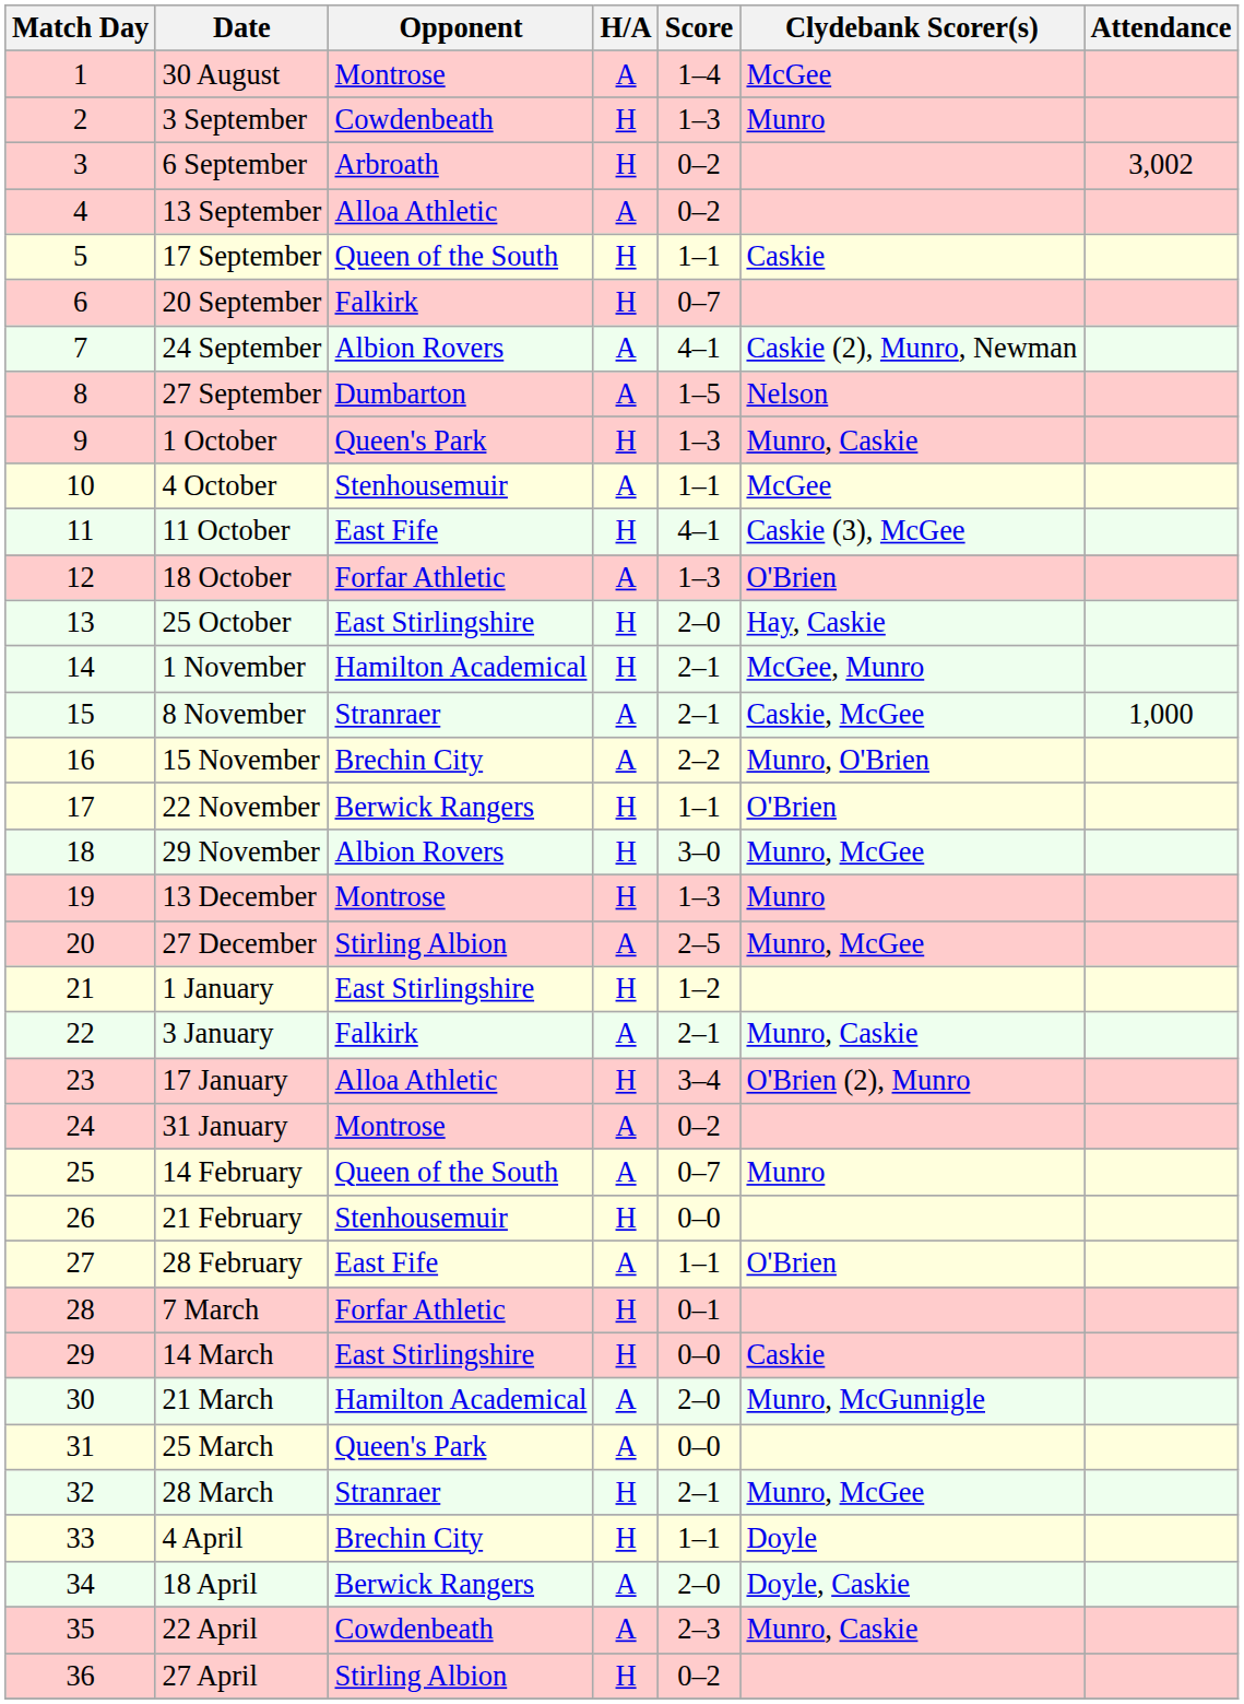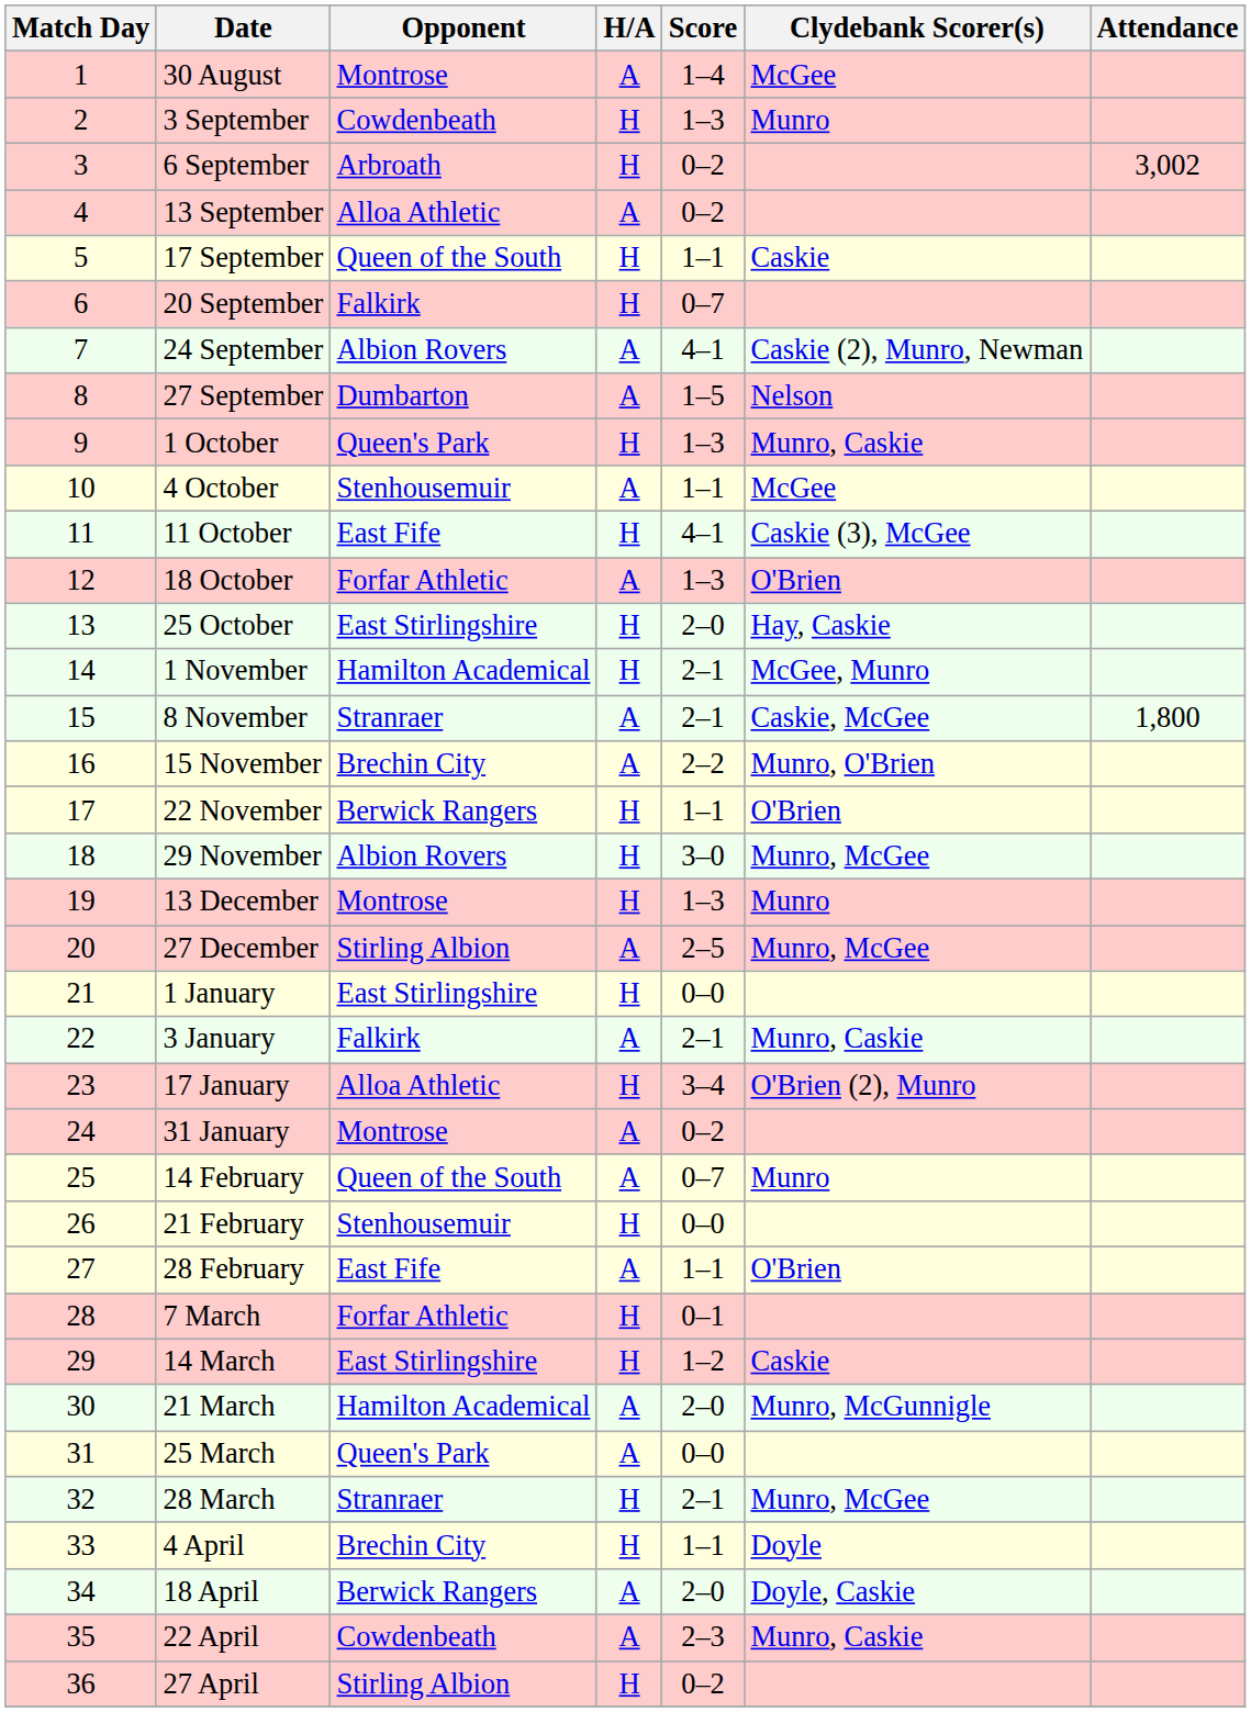 <table class="wikitable" style="text-align:center">
 <tr>
 <th>Match Day</th>
 <th>Date</th>
 <th>Opponent</th>
 <th>H/A</th>
 <th>Score</th>
 <th>Clydebank Scorer(s)</th>
 <th>Attendance</th>
 </tr>
 <tr bgcolor=#FFCCCC>
 <td>1</td>
 <td align=left>30 August</td>
 <td align=left><a href='#'>Montrose</a></td>
 <td><a href='#'>A</a></td>
 <td>1–4</td>
 <td align=left><a href='#'>McGee</a></td>
 <td></td>
 </tr>
 <tr bgcolor=#FFCCCC>
 <td>2</td>
 <td align=left>3 September</td>
 <td align=left><a href='#'>Cowdenbeath</a></td>
 <td><a href='#'>H</a></td>
 <td>1–3</td>
 <td align=left><a href='#'>Munro</a></td>
 <td></td>
 </tr>
 <tr bgcolor=#FFCCCC>
 <td>3</td>
 <td align=left>6 September</td>
 <td align=left><a href='#'>Arbroath</a></td>
 <td><a href='#'>H</a></td>
 <td>0–2</td>
 <td align=left></td>
 <td>3,002</td>
 </tr>
 <tr bgcolor=#FFCCCC>
 <td>4</td>
 <td align=left>13 September</td>
 <td align=left><a href='#'>Alloa Athletic</a></td>
 <td><a href='#'>A</a></td>
 <td>0–2</td>
 <td align=left></td>
 <td></td>
 </tr>
 <tr bgcolor=#FFFFDD>
 <td>5</td>
 <td align=left>17 September</td>
 <td align=left><a href='#'>Queen of the South</a></td>
 <td><a href='#'>H</a></td>
 <td>1–1</td>
 <td align=left><a href='#'>Caskie</a></td>
 <td></td>
 </tr>
 <tr bgcolor=#FFCCCC>
 <td>6</td>
 <td align=left>20 September</td>
 <td align=left><a href='#'>Falkirk</a></td>
 <td><a href='#'>H</a></td>
 <td>0–7</td>
 <td align=left></td>
 <td></td>
 </tr>
 <tr bgcolor=#EEFFEE>
 <td>7</td>
 <td align=left>24 September</td>
 <td align=left><a href='#'>Albion Rovers</a></td>
 <td><a href='#'>A</a></td>
 <td>4–1</td>
 <td align=left><a href='#'>Caskie</a> (2), <a href='#'>Munro</a>, Newman</td>
 <td></td>
 </tr>
 <tr bgcolor=#FFCCCC>
 <td>8</td>
 <td align=left>27 September</td>
 <td align=left><a href='#'>Dumbarton</a></td>
 <td><a href='#'>A</a></td>
 <td>1–5</td>
 <td align=left><a href='#'>Nelson</a></td>
 <td></td>
 </tr>
 <tr bgcolor=#FFCCCC>
 <td>9</td>
 <td align=left>1 October</td>
 <td align=left><a href='#'>Queen's Park</a></td>
 <td><a href='#'>H</a></td>
 <td>1–3</td>
 <td align=left><a href='#'>Munro</a>, <a href='#'>Caskie</a></td>
 <td></td>
 </tr>
 <tr bgcolor=#FFFFDD>
 <td>10</td>
 <td align=left>4 October</td>
 <td align=left><a href='#'>Stenhousemuir</a></td>
 <td><a href='#'>A</a></td>
 <td>1–1</td>
 <td align=left><a href='#'>McGee</a></td>
 <td></td>
 </tr>
 <tr bgcolor=#EEFFEE>
 <td>11</td>
 <td align=left>11 October</td>
 <td align=left><a href='#'>East Fife</a></td>
 <td><a href='#'>H</a></td>
 <td>4–1</td>
 <td align=left><a href='#'>Caskie</a> (3), <a href='#'>McGee</a></td>
 <td></td>
 </tr>
 <tr bgcolor=#FFCCCC>
 <td>12</td>
 <td align=left>18 October</td>
 <td align=left><a href='#'>Forfar Athletic</a></td>
 <td><a href='#'>A</a></td>
 <td>1–3</td>
 <td align=left><a href='#'>O'Brien</a></td>
 <td></td>
 </tr>
 <tr bgcolor=#EEFFEE>
 <td>13</td>
 <td align=left>25 October</td>
 <td align=left><a href='#'>East Stirlingshire</a></td>
 <td><a href='#'>H</a></td>
 <td>2–0</td>
 <td align=left><a href='#'>Hay</a>, <a href='#'>Caskie</a></td>
 <td></td>
 </tr>
 <tr bgcolor=#EEFFEE>
 <td>14</td>
 <td align=left>1 November</td>
 <td align=left><a href='#'>Hamilton Academical</a></td>
 <td><a href='#'>H</a></td>
 <td>2–1</td>
 <td align=left><a href='#'>McGee</a>, <a href='#'>Munro</a></td>
 <td></td>
 </tr>
 <tr bgcolor=#EEFFEE>
 <td>15</td>
 <td align=left>8 November</td>
 <td align=left><a href='#'>Stranraer</a></td>
 <td><a href='#'>A</a></td>
 <td>2–1</td>
 <td align=left><a href='#'>Caskie</a>, <a href='#'>McGee</a></td>
-<td>1,000</td>
+<td>1,800</td>
 </tr>
 <tr bgcolor=#FFFFDD>
 <td>16</td>
 <td align=left>15 November</td>
 <td align=left><a href='#'>Brechin City</a></td>
 <td><a href='#'>A</a></td>
 <td>2–2</td>
 <td align=left><a href='#'>Munro</a>, <a href='#'>O'Brien</a></td>
 <td></td>
 </tr>
 <tr bgcolor=#FFFFDD>
 <td>17</td>
 <td align=left>22 November</td>
 <td align=left><a href='#'>Berwick Rangers</a></td>
 <td><a href='#'>H</a></td>
 <td>1–1</td>
 <td align=left><a href='#'>O'Brien</a></td>
 <td></td>
 </tr>
 <tr bgcolor=#EEFFEE>
 <td>18</td>
 <td align=left>29 November</td>
 <td align=left><a href='#'>Albion Rovers</a></td>
 <td><a href='#'>H</a></td>
 <td>3–0</td>
 <td align=left><a href='#'>Munro</a>, <a href='#'>McGee</a></td>
 <td></td>
 </tr>
 <tr bgcolor=#FFCCCC>
 <td>19</td>
 <td align=left>13 December</td>
 <td align=left><a href='#'>Montrose</a></td>
 <td><a href='#'>H</a></td>
 <td>1–3</td>
 <td align=left><a href='#'>Munro</a></td>
 <td></td>
 </tr>
 <tr bgcolor=#FFCCCC>
 <td>20</td>
 <td align=left>27 December</td>
 <td align=left><a href='#'>Stirling Albion</a></td>
 <td><a href='#'>A</a></td>
 <td>2–5</td>
 <td align=left><a href='#'>Munro</a>, <a href='#'>McGee</a></td>
 <td></td>
 </tr>
 <tr bgcolor=#FFFFDD>
 <td>21</td>
 <td align=left>1 January</td>
 <td align=left><a href='#'>East Stirlingshire</a></td>
 <td><a href='#'>H</a></td>
-<td>1–2</td>
+<td>0–0</td>
 <td align=left></td>
 <td></td>
 </tr>
 <tr bgcolor=#EEFFEE>
 <td>22</td>
 <td align=left>3 January</td>
 <td align=left><a href='#'>Falkirk</a></td>
 <td><a href='#'>A</a></td>
 <td>2–1</td>
 <td align=left><a href='#'>Munro</a>, <a href='#'>Caskie</a></td>
 <td></td>
 </tr>
 <tr bgcolor=#FFCCCC>
 <td>23</td>
 <td align=left>17 January</td>
 <td align=left><a href='#'>Alloa Athletic</a></td>
 <td><a href='#'>H</a></td>
 <td>3–4</td>
 <td align=left><a href='#'>O'Brien</a> (2), <a href='#'>Munro</a></td>
 <td></td>
 </tr>
 <tr bgcolor=#FFCCCC>
 <td>24</td>
 <td align=left>31 January</td>
 <td align=left><a href='#'>Montrose</a></td>
 <td><a href='#'>A</a></td>
 <td>0–2</td>
 <td align=left></td>
 <td></td>
 </tr>
 <tr bgcolor=#FFFFDD>
 <td>25</td>
 <td align=left>14 February</td>
 <td align=left><a href='#'>Queen of the South</a></td>
 <td><a href='#'>A</a></td>
 <td>0–7</td>
 <td align=left><a href='#'>Munro</a></td>
 <td></td>
 </tr>
 <tr bgcolor=#FFFFDD>
 <td>26</td>
 <td align=left>21 February</td>
 <td align=left><a href='#'>Stenhousemuir</a></td>
 <td><a href='#'>H</a></td>
 <td>0–0</td>
 <td align=left></td>
 <td></td>
 </tr>
 <tr bgcolor=#FFFFDD>
 <td>27</td>
 <td align=left>28 February</td>
 <td align=left><a href='#'>East Fife</a></td>
 <td><a href='#'>A</a></td>
 <td>1–1</td>
 <td align=left><a href='#'>O'Brien</a></td>
 <td></td>
 </tr>
 <tr bgcolor=#FFCCCC>
 <td>28</td>
 <td align=left>7 March</td>
 <td align=left><a href='#'>Forfar Athletic</a></td>
 <td><a href='#'>H</a></td>
 <td>0–1</td>
 <td align=left></td>
 <td></td>
 </tr>
 <tr bgcolor=#FFCCCC>
 <td>29</td>
 <td align=left>14 March</td>
 <td align=left><a href='#'>East Stirlingshire</a></td>
 <td><a href='#'>H</a></td>
-<td>0–0</td>
+<td>1–2</td>
 <td align=left><a href='#'>Caskie</a></td>
 <td></td>
 </tr>
 <tr bgcolor=#EEFFEE>
 <td>30</td>
 <td align=left>21 March</td>
 <td align=left><a href='#'>Hamilton Academical</a></td>
 <td><a href='#'>A</a></td>
 <td>2–0</td>
 <td align=left><a href='#'>Munro</a>, <a href='#'>McGunnigle</a></td>
 <td></td>
 </tr>
 <tr bgcolor=#FFFFDD>
 <td>31</td>
 <td align=left>25 March</td>
 <td align=left><a href='#'>Queen's Park</a></td>
 <td><a href='#'>A</a></td>
 <td>0–0</td>
 <td align=left></td>
 <td></td>
 </tr>
 <tr bgcolor=#EEFFEE>
 <td>32</td>
 <td align=left>28 March</td>
 <td align=left><a href='#'>Stranraer</a></td>
 <td><a href='#'>H</a></td>
 <td>2–1</td>
 <td align=left><a href='#'>Munro</a>, <a href='#'>McGee</a></td>
 <td></td>
 </tr>
 <tr bgcolor=#FFFFDD>
 <td>33</td>
 <td align=left>4 April</td>
 <td align=left><a href='#'>Brechin City</a></td>
 <td><a href='#'>H</a></td>
 <td>1–1</td>
 <td align=left><a href='#'>Doyle</a></td>
 <td></td>
 </tr>
 <tr bgcolor=#EEFFEE>
 <td>34</td>
 <td align=left>18 April</td>
 <td align=left><a href='#'>Berwick Rangers</a></td>
 <td><a href='#'>A</a></td>
 <td>2–0</td>
 <td align=left><a href='#'>Doyle</a>, <a href='#'>Caskie</a></td>
 <td></td>
 </tr>
 <tr bgcolor=#FFCCCC>
 <td>35</td>
 <td align=left>22 April</td>
 <td align=left><a href='#'>Cowdenbeath</a></td>
 <td><a href='#'>A</a></td>
 <td>2–3</td>
 <td align=left><a href='#'>Munro</a>, <a href='#'>Caskie</a></td>
 <td></td>
 </tr>
 <tr bgcolor=#FFCCCC>
 <td>36</td>
 <td align=left>27 April</td>
 <td align=left><a href='#'>Stirling Albion</a></td>
 <td><a href='#'>H</a></td>
 <td>0–2</td>
 <td align=left></td>
 <td></td>
 </tr>
 <tr>
 </tr>
 </table>
